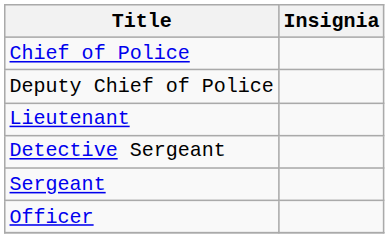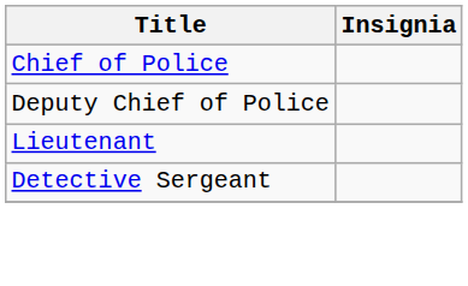 <table class="wikitable">
 <tr>
 <th>Title</th>
 <th>Insignia</th>
 </tr>
 <tr>
 <td><a href='#'>Chief of Police</a></td>
 <td></td>
 </tr>
 <tr>
 <td>Deputy Chief of Police</td>
 <td></td>
 </tr>
 <tr>
 <td><a href='#'>Lieutenant</a></td>
 <td></td>
 </tr>
 <tr>
 <td><a href='#'>Detective</a> Sergeant</td>
 <td></td>
 </tr>
 <tr>
-<td><a href='#'>Sergeant</a></td>
-<td></td>
-</tr>
-<tr>
-<td><a href='#'>Officer</a></td>
-<td></td>
-</tr>
-<tr>
 </tr>
 </table>
